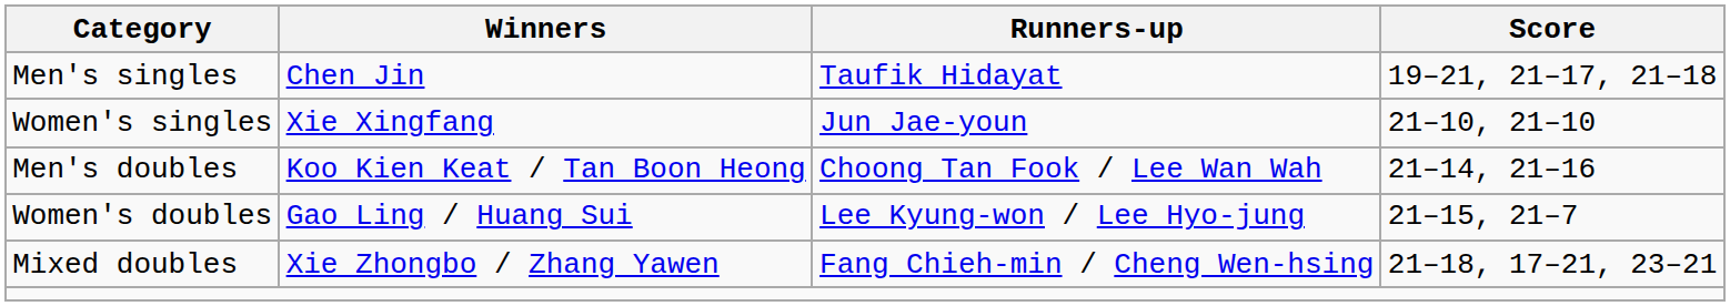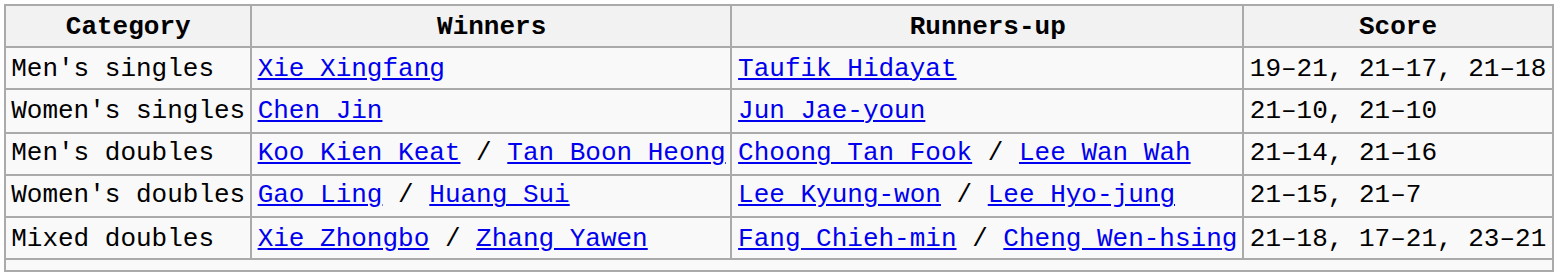 <table class=wikitable style="white-space:nowrap;">
 <tr>
 <th>Category</th>
 <th>Winners</th>
 <th>Runners-up</th>
 <th>Score</th>
 </tr>
 <tr>
 <td>Men's singles</td>
-<td> <a href='#'>Chen Jin</a></td>
+<td> <a href='#'>Xie Xingfang</a></td>
 <td> <a href='#'>Taufik Hidayat</a></td>
 <td>19–21, 21–17, 21–18</td>
 </tr>
 <tr>
 <td>Women's singles</td>
-<td> <a href='#'>Xie Xingfang</a></td>
+<td> <a href='#'>Chen Jin</a></td>
 <td> <a href='#'>Jun Jae-youn</a></td>
 <td>21–10, 21–10</td>
 </tr>
 <tr>
 <td>Men's doubles</td>
 <td> <a href='#'>Koo Kien Keat</a> / <a href='#'>Tan Boon Heong</a></td>
 <td> <a href='#'>Choong Tan Fook</a> / <a href='#'>Lee Wan Wah</a></td>
 <td>21–14, 21–16</td>
 </tr>
 <tr>
 <td>Women's doubles</td>
 <td> <a href='#'>Gao Ling</a> / <a href='#'>Huang Sui</a></td>
 <td> <a href='#'>Lee Kyung-won</a> / <a href='#'>Lee Hyo-jung</a></td>
 <td>21–15, 21–7</td>
 </tr>
 <tr>
 <td>Mixed doubles</td>
 <td> <a href='#'>Xie Zhongbo</a> / <a href='#'>Zhang Yawen</a></td>
 <td> <a href='#'>Fang Chieh-min</a> / <a href='#'>Cheng Wen-hsing</a></td>
 <td>21–18, 17–21, 23–21</td>
 </tr>
 <tr>
 <td colspan=5 align=center></td>
 </tr>
 </table>
